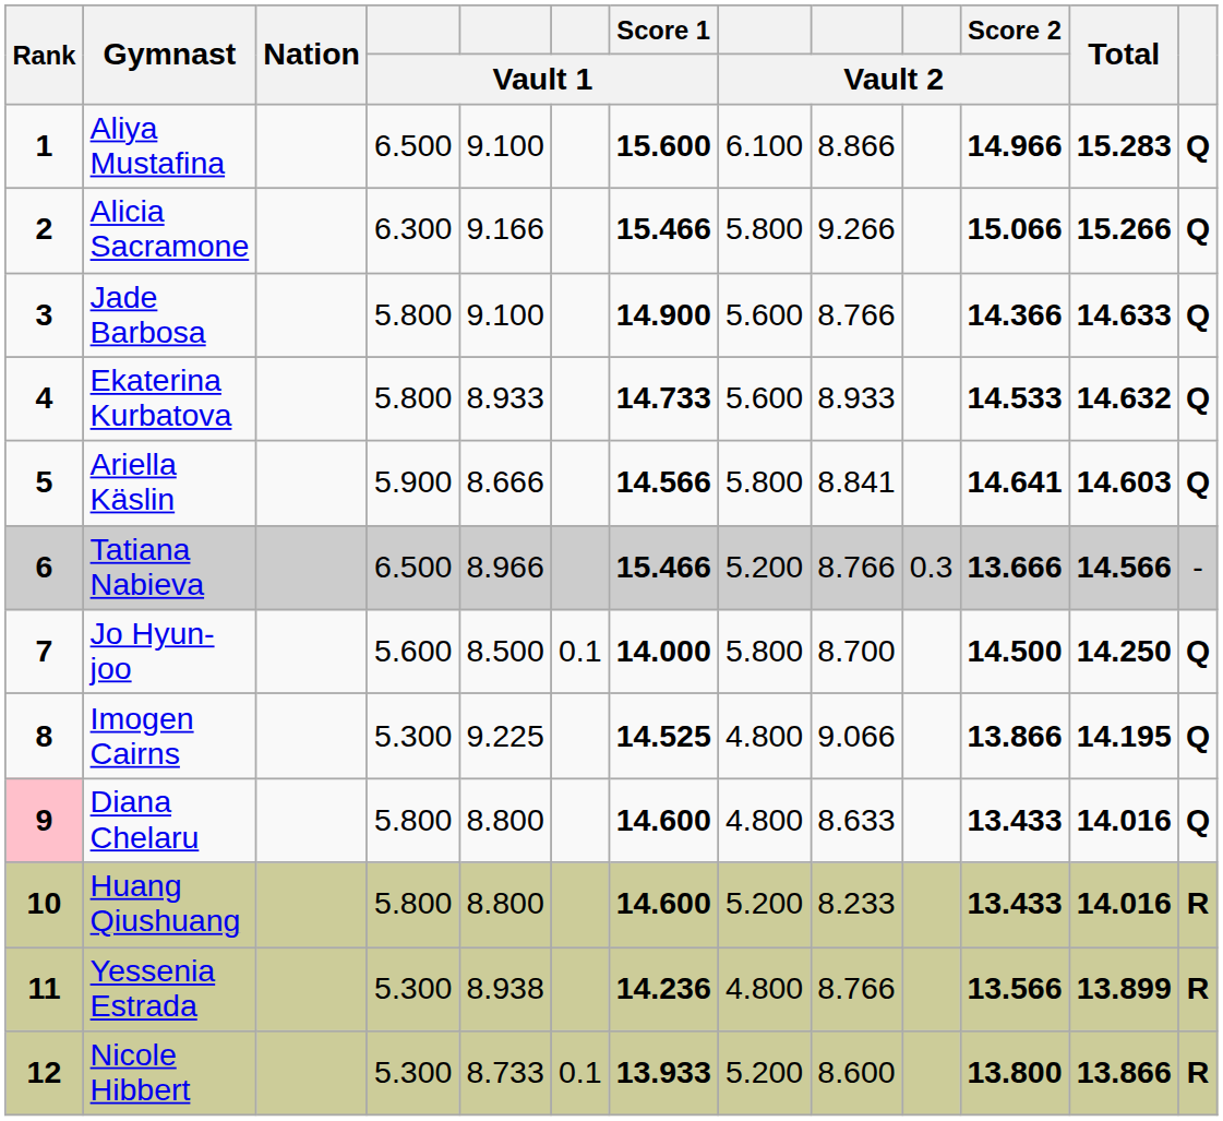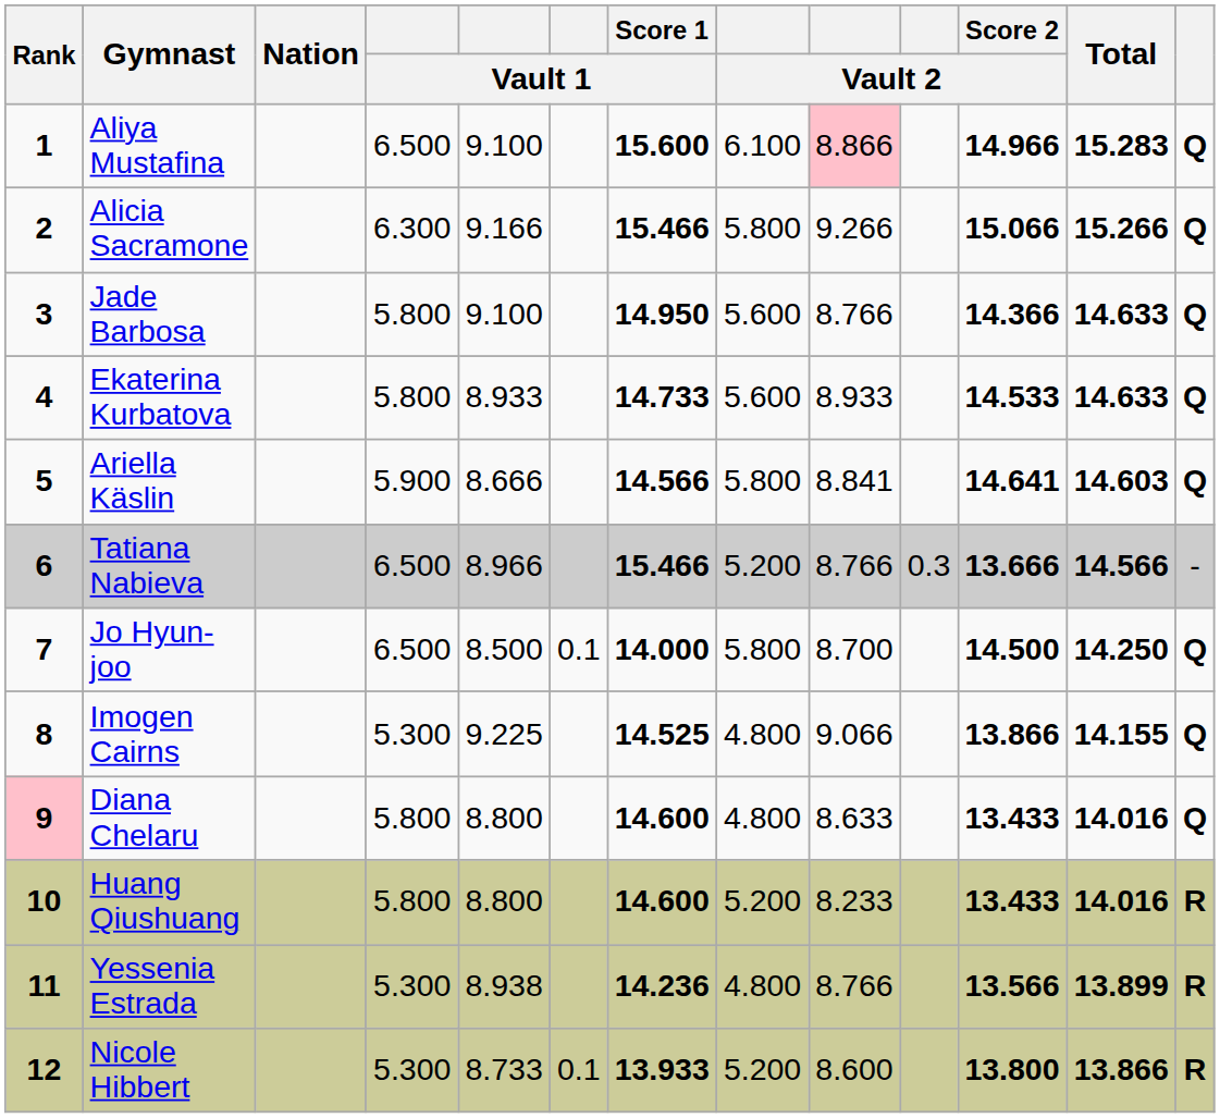 <table class="wikitable sortable" style="text-align:center; font-size:100%">
 <tr>
 <th rowspan=2 style="width:15px;"><small>Rank</small></th>
 <th rowspan=2 style="width:150px;">Gymnast</th>
 <th rowspan=2 style="width:100px;">Nation</th>
 <th colspan=1 style="width:50px;"><small></small></th>
 <th colspan=1 style="width:50px;"><small></small></th>
 <th colspan=1 style="width:20px;"><small></small></th>
 <th colspan=1 style="width:50px;"><small>Score 1</small></th>
 <th colspan=1 style="width:50px;"><small></small></th>
 <th colspan=1 style="width:50px;"><small></small></th>
 <th colspan=1 style="width:20px;"><small></small></th>
 <th colspan=1 style="width:50px;"><small>Score 2</small></th>
 <th rowspan=2 style="width:50px;">Total</th>
 <th rowspan=2 style="width:30px;"><small></small></th>
 </tr>
 <tr>
 <th colspan=4>Vault 1</th>
 <th colspan=4>Vault 2</th>
 </tr>
 <tr>
 <td scope=row style="text-align:center"><strong>1</strong></td>
 <td height="30" style="text-align:left;"><a href='#'>Aliya Mustafina</a></td>
 <td style="text-align:left;"><small></small></td>
 <td>6.500</td>
 <td>9.100</td>
 <td></td>
 <td><strong>15.600</strong></td>
 <td>6.100</td>
-<td>8.866</td>
+<td style="background: pink;">8.866</td>
 <td></td>
 <td><strong>14.966</strong></td>
 <td><strong>15.283</strong></td>
 <td><strong>Q</strong></td>
 </tr>
 <tr>
 <td scope=row style="text-align:center"><strong>2</strong></td>
 <td height="30" align=left><a href='#'>Alicia Sacramone</a></td>
 <td style="text-align:left;"><small></small></td>
 <td>6.300</td>
 <td>9.166</td>
 <td></td>
 <td><strong>15.466</strong></td>
 <td>5.800</td>
 <td>9.266</td>
 <td></td>
 <td><strong>15.066</strong></td>
 <td><strong>15.266</strong></td>
 <td><strong>Q</strong></td>
 </tr>
 <tr>
 <td scope=row style="text-align:center"><strong>3</strong></td>
 <td height="30" style="text-align:left;"><a href='#'>Jade Barbosa</a></td>
 <td style="text-align:left;"><small></small></td>
 <td>5.800</td>
 <td>9.100</td>
 <td></td>
-<td><strong>14.900</strong></td>
+<td><strong>14.950</strong></td>
 <td>5.600</td>
 <td>8.766</td>
 <td></td>
 <td><strong>14.366</strong></td>
 <td><strong>14.633</strong></td>
 <td><strong>Q</strong></td>
 </tr>
 <tr>
 <td scope=row style="text-align:center"><strong>4</strong></td>
 <td height="30" align=left><a href='#'>Ekaterina Kurbatova</a></td>
 <td style="text-align:left;"><small></small></td>
 <td>5.800</td>
 <td>8.933</td>
 <td></td>
 <td><strong>14.733</strong></td>
 <td>5.600</td>
 <td>8.933</td>
 <td></td>
 <td><strong>14.533</strong></td>
-<td><strong>14.632</strong></td>
+<td><strong>14.633</strong></td>
 <td><strong>Q</strong></td>
 </tr>
 <tr>
 <td scope=row style="text-align:center"><strong>5</strong></td>
 <td height="30" style="text-align:left;"><a href='#'>Ariella Käslin</a></td>
 <td style="text-align:left;"><small></small></td>
 <td>5.900</td>
 <td>8.666</td>
 <td></td>
 <td><strong>14.566</strong></td>
 <td>5.800</td>
 <td>8.841</td>
 <td></td>
 <td><strong>14.641</strong></td>
 <td><strong>14.603</strong></td>
 <td><strong>Q</strong></td>
 </tr>
 <tr style="background:#cccccc;">
 <td scope=row style="text-align:center"><strong>6</strong></td>
 <td height="30" align=left><a href='#'>Tatiana Nabieva</a></td>
 <td style="text-align:left;"><small></small></td>
 <td>6.500</td>
 <td>8.966</td>
 <td></td>
 <td><strong>15.466</strong></td>
 <td>5.200</td>
 <td>8.766</td>
 <td>0.3</td>
 <td><strong>13.666</strong></td>
 <td><strong>14.566</strong></td>
 <td>-</td>
 </tr>
 <tr>
 <td scope=row style="text-align:center"><strong>7</strong></td>
 <td height="30" style="text-align:left;"><a href='#'>Jo Hyun-joo</a></td>
 <td style="text-align:left;"><small></small></td>
-<td>5.600</td>
+<td>6.500</td>
 <td>8.500</td>
 <td>0.1</td>
 <td><strong>14.000</strong></td>
 <td>5.800</td>
 <td>8.700</td>
 <td></td>
 <td><strong>14.500</strong></td>
 <td><strong>14.250</strong></td>
 <td><strong>Q</strong></td>
 </tr>
 <tr>
 <td scope=row style="text-align:center"><strong>8</strong></td>
 <td height="30" align=left><a href='#'>Imogen Cairns</a></td>
 <td style="text-align:left;"><small></small></td>
 <td>5.300</td>
 <td>9.225</td>
 <td></td>
 <td><strong>14.525</strong></td>
 <td>4.800</td>
 <td>9.066</td>
 <td></td>
 <td><strong>13.866</strong></td>
-<td><strong>14.195</strong></td>
+<td><strong>14.155</strong></td>
 <td><strong>Q</strong></td>
 </tr>
 <tr>
 <td scope=row style="background: pink; text-align:center"><strong>9</strong></td>
 <td height="30" style="text-align:left;"><a href='#'>Diana Chelaru</a></td>
 <td style="text-align:left;"><small></small></td>
 <td>5.800</td>
 <td>8.800</td>
 <td></td>
 <td><strong>14.600</strong></td>
 <td>4.800</td>
 <td>8.633</td>
 <td></td>
 <td><strong>13.433</strong></td>
 <td><strong>14.016</strong></td>
 <td><strong>Q</strong></td>
 </tr>
 <tr style="background:#CCCC99;">
 <td scope=row style="text-align:center"><strong>10</strong></td>
 <td height="30" align=left><a href='#'>Huang Qiushuang</a></td>
 <td style="text-align:left;"><small></small></td>
 <td>5.800</td>
 <td>8.800</td>
 <td></td>
 <td><strong>14.600</strong></td>
 <td>5.200</td>
 <td>8.233</td>
 <td></td>
 <td><strong>13.433</strong></td>
 <td><strong>14.016</strong></td>
 <td><strong>R</strong></td>
 </tr>
 <tr style="background:#CCCC99;">
 <td scope=row style="text-align:center"><strong>11</strong></td>
 <td height="30" align=left><a href='#'>Yessenia Estrada</a></td>
 <td style="text-align:left;"><small></small></td>
 <td>5.300</td>
 <td>8.938</td>
 <td></td>
 <td><strong>14.236</strong></td>
 <td>4.800</td>
 <td>8.766</td>
 <td></td>
 <td><strong>13.566</strong></td>
 <td><strong>13.899</strong></td>
 <td><strong>R</strong></td>
 </tr>
 <tr style="background:#CCCC99;">
 <td scope=row style="text-align:center"><strong>12</strong></td>
 <td height="30" align=left><a href='#'>Nicole Hibbert</a></td>
 <td style="text-align:left;"><small></small></td>
 <td>5.300</td>
 <td>8.733</td>
 <td>0.1</td>
 <td><strong>13.933</strong></td>
 <td>5.200</td>
 <td>8.600</td>
 <td></td>
 <td><strong>13.800</strong></td>
 <td><strong>13.866</strong></td>
 <td><strong>R</strong></td>
 </tr>
 </table>
